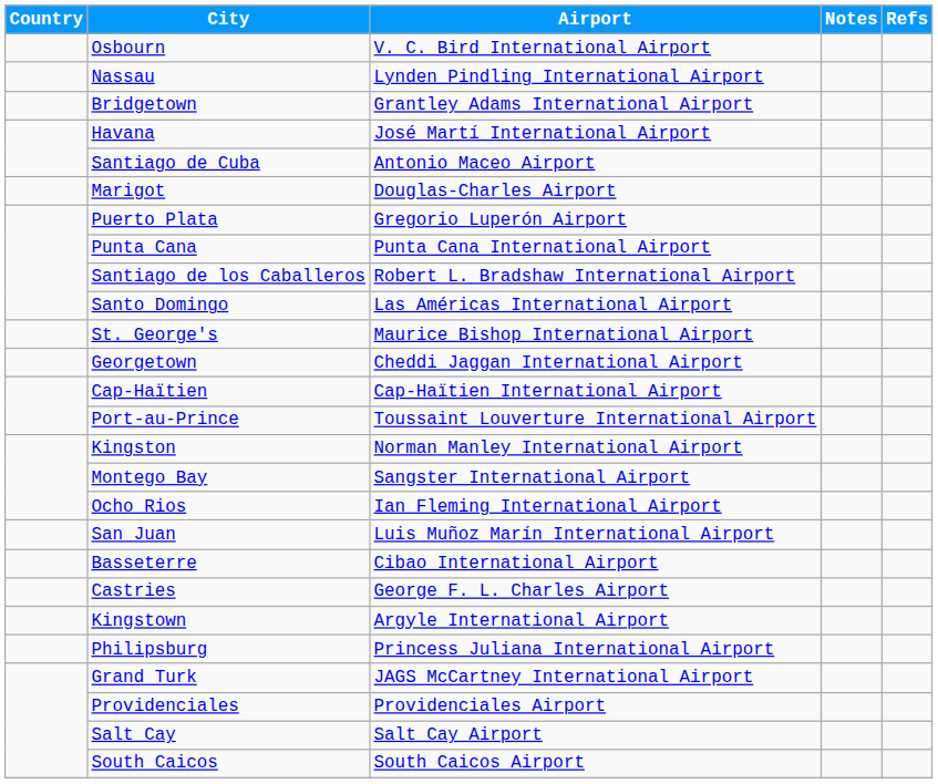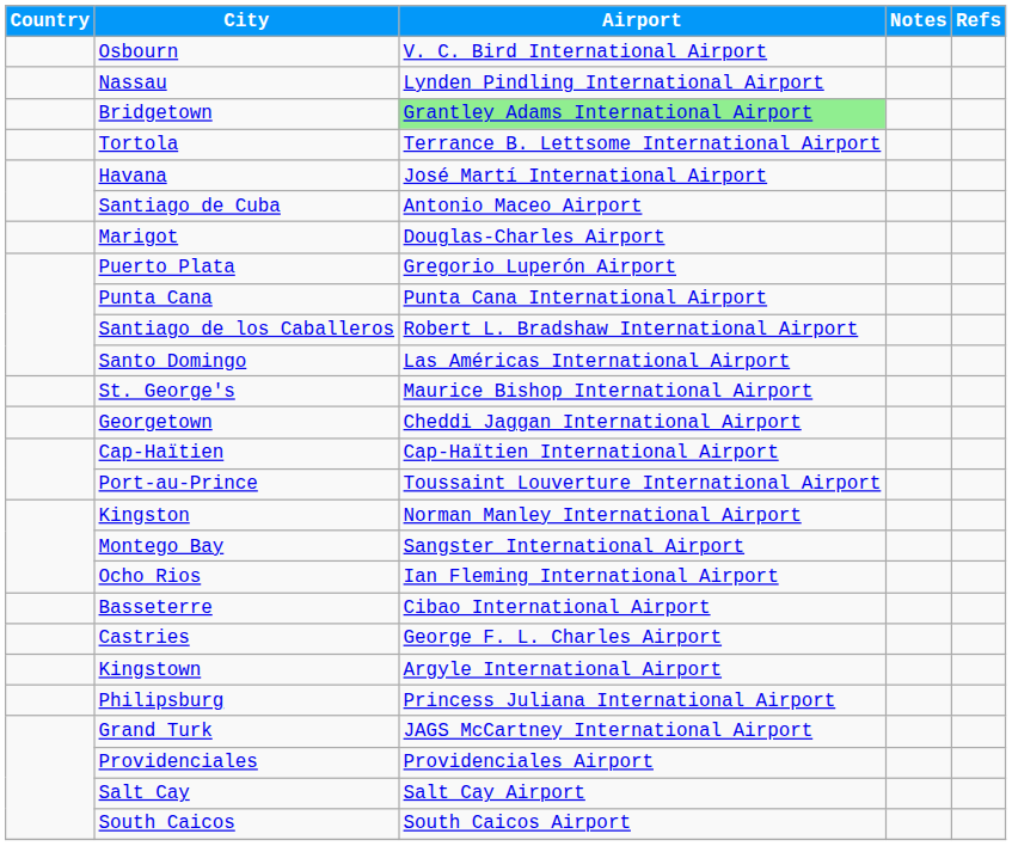 <table class="wikitable">
 <tr>
 <th style="background-color:#0398F9;color: white">Country</th>
 <th style="background-color:#0398F9;color: white">City</th>
 <th style="background-color:#0398F9;color: white">Airport</th>
 <th style="background-color:#0398F9;color: white">Notes</th>
 <th style="background-color:#0398F9;color: white">Refs</th>
 </tr>
 <tr>
 <td></td>
 <td><a href='#'>Osbourn</a></td>
 <td><a href='#'>V. C. Bird International Airport</a></td>
 <td></td>
 <td align=center></td>
 </tr>
 <tr>
 <td></td>
 <td><a href='#'>Nassau</a></td>
 <td><a href='#'>Lynden Pindling International Airport</a></td>
 <td></td>
 <td></td>
 </tr>
 <tr>
 <td></td>
 <td><a href='#'>Bridgetown</a></td>
-<td><a href='#'>Grantley Adams International Airport</a></td>
+<td style="background: lightgreen;"><a href='#'>Grantley Adams International Airport</a></td>
+<td></td>
+<td></td>
+</tr>
+<tr>
+<td></td>
+<td><a href='#'>Tortola</a></td>
+<td><a href='#'>Terrance B. Lettsome International Airport</a></td>
 <td></td>
 <td></td>
 </tr>
 <tr>
 <td rowspan=2></td>
 <td><a href='#'>Havana</a></td>
 <td><a href='#'>José Martí International Airport</a></td>
 <td></td>
 <td></td>
 </tr>
 <tr>
 <td><a href='#'>Santiago de Cuba</a></td>
 <td><a href='#'>Antonio Maceo Airport</a></td>
 <td></td>
 <td></td>
 </tr>
 <tr>
 <td></td>
 <td><a href='#'>Marigot</a></td>
 <td><a href='#'>Douglas-Charles Airport</a></td>
 <td></td>
 <td></td>
 </tr>
 <tr>
 <td rowspan=4></td>
 <td><a href='#'>Puerto Plata</a></td>
 <td><a href='#'>Gregorio Luperón Airport</a></td>
 <td></td>
 <td></td>
 </tr>
 <tr>
 <td><a href='#'>Punta Cana</a></td>
 <td><a href='#'>Punta Cana International Airport</a></td>
 <td></td>
 <td></td>
 </tr>
 <tr>
 <td><a href='#'>Santiago de los Caballeros</a></td>
 <td><a href='#'>Robert L. Bradshaw International Airport</a></td>
 <td></td>
 <td></td>
 </tr>
 <tr>
 <td><a href='#'>Santo Domingo</a></td>
 <td><a href='#'>Las Américas International Airport</a></td>
 <td></td>
 <td></td>
 </tr>
 <tr>
 <td></td>
 <td><a href='#'>St. George's</a></td>
 <td><a href='#'>Maurice Bishop International Airport</a></td>
 <td></td>
 <td></td>
 </tr>
 <tr>
 <td></td>
 <td><a href='#'>Georgetown</a></td>
 <td><a href='#'>Cheddi Jaggan International Airport</a></td>
 <td></td>
 <td></td>
 </tr>
 <tr>
 <td rowspan=2></td>
 <td><a href='#'>Cap-Haïtien</a></td>
 <td><a href='#'>Cap-Haïtien International Airport</a></td>
 <td></td>
 <td></td>
 </tr>
 <tr>
 <td><a href='#'>Port-au-Prince</a></td>
 <td><a href='#'>Toussaint Louverture International Airport</a></td>
 <td></td>
 <td></td>
 </tr>
 <tr>
 <td rowspan=3></td>
 <td><a href='#'>Kingston</a></td>
 <td><a href='#'>Norman Manley International Airport</a></td>
 <td></td>
 <td></td>
 </tr>
 <tr>
 <td><a href='#'>Montego Bay</a></td>
 <td><a href='#'>Sangster International Airport</a></td>
 <td></td>
 <td></td>
 </tr>
 <tr>
 <td><a href='#'>Ocho Rios</a></td>
 <td><a href='#'>Ian Fleming International Airport</a></td>
 <td></td>
 <td></td>
 </tr>
 <tr>
 <td></td>
-<td><a href='#'>San Juan</a></td>
-<td><a href='#'>Luis Muñoz Marín International Airport</a></td>
-<td></td>
-<td></td>
-</tr>
-<tr>
-<td></td>
 <td><a href='#'>Basseterre</a></td>
 <td><a href='#'>Cibao International Airport</a></td>
 <td></td>
 <td></td>
 </tr>
 <tr>
 <td></td>
 <td><a href='#'>Castries</a></td>
 <td><a href='#'>George F. L. Charles Airport</a></td>
 <td></td>
 <td></td>
 </tr>
 <tr>
 <td></td>
 <td><a href='#'>Kingstown</a></td>
 <td><a href='#'>Argyle International Airport</a></td>
 <td></td>
 <td></td>
 </tr>
 <tr>
 <td></td>
 <td><a href='#'>Philipsburg</a></td>
 <td><a href='#'>Princess Juliana International Airport</a></td>
 <td></td>
 <td></td>
 </tr>
 <tr>
 <td rowspan=4></td>
 <td><a href='#'>Grand Turk</a></td>
 <td><a href='#'>JAGS McCartney International Airport</a></td>
 <td></td>
 <td></td>
 </tr>
 <tr>
 <td><a href='#'>Providenciales</a></td>
 <td><a href='#'>Providenciales Airport</a></td>
 <td></td>
 <td></td>
 </tr>
 <tr>
 <td><a href='#'>Salt Cay</a></td>
 <td><a href='#'>Salt Cay Airport</a></td>
 <td></td>
 <td></td>
 </tr>
 <tr>
 <td><a href='#'>South Caicos</a></td>
 <td><a href='#'>South Caicos Airport</a></td>
 <td></td>
 <td></td>
 </tr>
 <tr>
 </tr>
 </table>
